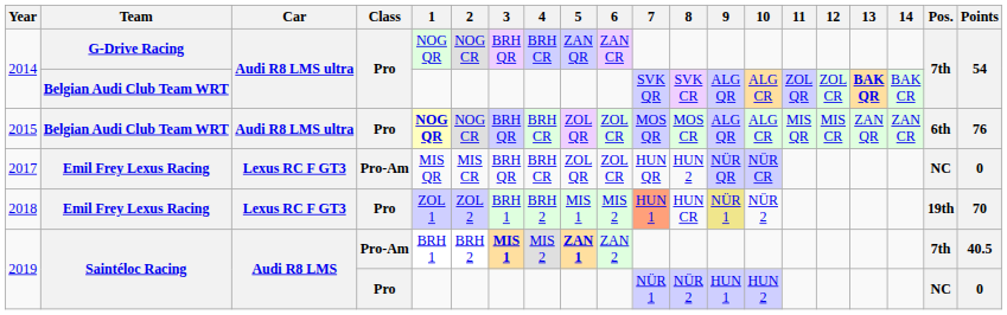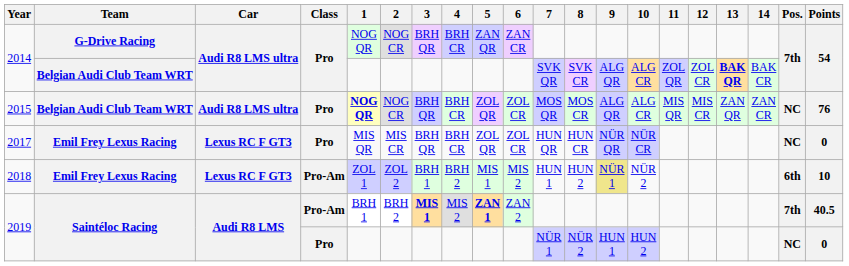 <table class="wikitable" border="1" style="text-align:center; font-size:90%;">
 <tr>
 <th>Year</th>
 <th>Team</th>
 <th>Car</th>
 <th>Class</th>
 <th>1</th>
 <th>2</th>
 <th>3</th>
 <th>4</th>
 <th>5</th>
 <th>6</th>
 <th>7</th>
 <th>8</th>
 <th>9</th>
 <th>10</th>
 <th>11</th>
 <th>12</th>
 <th>13</th>
 <th>14</th>
 <th>Pos.</th>
 <th>Points</th>
 </tr>
 <tr>
 <td rowspan=2><a href='#'>2014</a></td>
 <th><a href='#'>G-Drive Racing</a></th>
 <th rowspan=2><a href='#'>Audi R8 LMS ultra</a></th>
 <th rowspan=2>Pro</th>
 <td style="background:#DFFFDF;"><a href='#'>NOG<br>QR</a><br></td>
 <td style="background:#DFDFDF;"><a href='#'>NOG<br>CR</a><br></td>
 <td style="background:#EFCFFF;"><a href='#'>BRH<br>QR</a><br></td>
 <td style="background:#CFCFFF;"><a href='#'>BRH<br>CR</a><br></td>
 <td style="background:#CFCFFF;"><a href='#'>ZAN<br>QR</a><br></td>
 <td style="background:#EFCFFF;"><a href='#'>ZAN<br>CR</a><br></td>
 <td></td>
 <td></td>
 <td></td>
 <td></td>
 <td></td>
 <td></td>
 <td></td>
 <td></td>
 <th rowspan=2>7th</th>
 <th rowspan=2>54</th>
 </tr>
 <tr>
 <th><a href='#'>Belgian Audi Club Team WRT</a></th>
 <td></td>
 <td></td>
 <td></td>
 <td></td>
 <td></td>
 <td></td>
 <td style="background:#CFCFFF;"><a href='#'>SVK<br>QR</a><br></td>
 <td style="background:#EFCFFF;"><a href='#'>SVK<br>CR</a><br></td>
 <td style="background:#CFCFFF;"><a href='#'>ALG<br>QR</a><br></td>
 <td style="background:#FFDF9F;"><a href='#'>ALG<br>CR</a><br></td>
 <td style="background:#CFCFFF;"><a href='#'>ZOL<br>QR</a><br></td>
 <td style="background:#DFFFDF;"><a href='#'>ZOL<br>CR</a><br></td>
 <td style="background:#FFDF9F;"><strong><a href='#'>BAK<br>QR</a></strong><br></td>
 <td style="background:#DFFFDF;"><a href='#'>BAK<br>CR</a><br></td>
 </tr>
 <tr>
 <td><a href='#'>2015</a></td>
 <th><a href='#'>Belgian Audi Club Team WRT</a></th>
 <th><a href='#'>Audi R8 LMS ultra</a></th>
 <th>Pro</th>
 <td style="background:#FFFFBF;"><strong><a href='#'>NOG<br>QR</a></strong><br></td>
 <td style="background:#DFDFDF;"><a href='#'>NOG<br>CR</a><br></td>
 <td style="background:#CFCFFF;"><a href='#'>BRH<br>QR</a><br></td>
 <td style="background:#DFFFDF;"><a href='#'>BRH<br>CR</a><br></td>
 <td style="background:#EFCFFF;"><a href='#'>ZOL<br>QR</a><br></td>
 <td style="background:#DFFFDF;"><a href='#'>ZOL<br>CR</a><br></td>
 <td style="background:#CFCFFF;"><a href='#'>MOS<br>QR</a><br></td>
 <td style="background:#DFFFDF;"><a href='#'>MOS<br>CR</a><br></td>
 <td style="background:#CFCFFF;"><a href='#'>ALG<br>QR</a><br></td>
 <td style="background:#DFFFDF;"><a href='#'>ALG<br>CR</a><br></td>
 <td style="background:#DFFFDF;"><a href='#'>MIS<br>QR</a><br></td>
 <td style="background:#DFFFDF;"><a href='#'>MIS<br>CR</a><br></td>
 <td style="background:#DFFFDF;"><a href='#'>ZAN<br>QR</a><br></td>
 <td style="background:#DFFFDF;"><a href='#'>ZAN<br>CR</a><br></td>
-<th>6th</th>
+<th>NC</th>
 <th>76</th>
 </tr>
 <tr>
 <td><a href='#'>2017</a></td>
 <th><a href='#'>Emil Frey Lexus Racing</a></th>
 <th><a href='#'>Lexus RC F GT3</a></th>
-<th>Pro-Am</th>
+<th>Pro</th>
 <td><a href='#'>MIS<br>QR</a></td>
 <td><a href='#'>MIS<br>CR</a></td>
 <td><a href='#'>BRH<br>QR</a></td>
 <td><a href='#'>BRH<br>CR</a></td>
 <td><a href='#'>ZOL<br>QR</a></td>
 <td><a href='#'>ZOL<br>CR</a></td>
 <td><a href='#'>HUN<br>QR</a></td>
-<td><a href='#'>HUN<br>2</a></td>
+<td><a href='#'>HUN<br>CR</a></td>
 <td style="background:#CFCFFF;"><a href='#'>NÜR<br>QR</a><br></td>
 <td style="background:#CFCFFF;"><a href='#'>NÜR<br>CR</a><br></td>
 <td></td>
 <td></td>
 <td></td>
 <td></td>
 <th>NC</th>
 <th>0</th>
 </tr>
 <tr>
 <td><a href='#'>2018</a></td>
 <th><a href='#'>Emil Frey Lexus Racing</a></th>
 <th><a href='#'>Lexus RC F GT3</a></th>
-<th>Pro</th>
+<th>Pro-Am</th>
 <td style="background:#CFCFFF;"><a href='#'>ZOL<br>1</a><br></td>
 <td style="background:#CFCFFF;"><a href='#'>ZOL<br>2</a><br></td>
 <td style="background:#DFFFDF;"><a href='#'>BRH<br>1</a><br></td>
 <td style="background:#DFFFDF;"><a href='#'>BRH<br>2</a><br></td>
 <td style="background:#DFFFDF;"><a href='#'>MIS<br>1</a><br></td>
 <td style="background:#DFFFDF;"><a href='#'>MIS<br>2</a><br></td>
-<td style="background: lightsalmon;"><a href='#'>HUN<br>1</a></td>
-<td><a href='#'>HUN<br>CR</a></td>
+<td><a href='#'>HUN<br>1</a></td>
+<td><a href='#'>HUN<br>2</a></td>
 <td style="background: khaki;"><a href='#'>NÜR<br>1</a></td>
 <td><a href='#'>NÜR<br>2</a></td>
 <td></td>
 <td></td>
 <td></td>
 <td></td>
-<th>19th</th>
-<th>70</th>
+<th>6th</th>
+<th>10</th>
 </tr>
 <tr>
 <td rowspan=2><a href='#'>2019</a></td>
 <th rowspan=2><a href='#'>Saintéloc Racing</a></th>
 <th rowspan=2><a href='#'>Audi R8 LMS</a></th>
 <th>Pro-Am</th>
 <td style="background:#FFFFFF;"><a href='#'>BRH<br>1</a><br></td>
 <td style="background:#FFFFFF;"><a href='#'>BRH<br>2</a><br></td>
 <td style="background:#FFDF9F;"><strong><a href='#'>MIS<br>1</a></strong><br></td>
 <td style="background:#DFDFDF;"><a href='#'>MIS<br>2</a><br></td>
 <td style="background:#FFDF9F;"><strong><a href='#'>ZAN<br>1</a></strong><br></td>
 <td style="background:#DFFFDF;"><a href='#'>ZAN<br>2</a><br></td>
 <td></td>
 <td></td>
 <td></td>
 <td></td>
 <td></td>
 <td></td>
 <td></td>
 <td></td>
 <th>7th</th>
 <th>40.5</th>
 </tr>
 <tr>
 <th>Pro</th>
 <td></td>
 <td></td>
 <td></td>
 <td></td>
 <td></td>
 <td></td>
 <td style="background:#CFCFFF;"><a href='#'>NÜR<br>1</a><br></td>
 <td style="background:#CFCFFF;"><a href='#'>NÜR<br>2</a><br></td>
 <td style="background:#CFCFFF;"><a href='#'>HUN<br>1</a><br></td>
 <td style="background:#CFCFFF;"><a href='#'>HUN<br>2</a><br></td>
 <td></td>
 <td></td>
 <td></td>
 <td></td>
 <th>NC</th>
 <th>0</th>
 </tr>
 </table>
